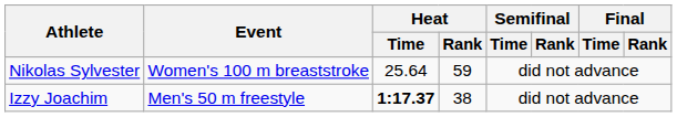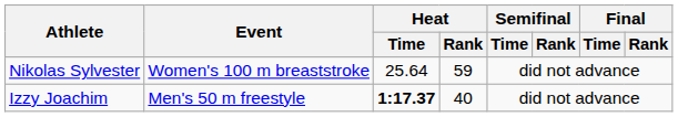 <table class=wikitable style="font-size:90%">
 <tr>
 <th rowspan="2">Athlete</th>
 <th rowspan="2">Event</th>
 <th colspan="2">Heat</th>
 <th colspan="2">Semifinal</th>
 <th colspan="2">Final</th>
 </tr>
 <tr style="font-size:95%">
 <th>Time</th>
 <th>Rank</th>
 <th>Time</th>
 <th>Rank</th>
 <th>Time</th>
 <th>Rank</th>
 </tr>
 <tr align=center>
 <td align=left><a href='#'>Nikolas Sylvester</a></td>
 <td align=left><a href='#'>Women's 100 m breaststroke</a></td>
 <td>25.64</td>
 <td>59</td>
 <td colspan="4">did not advance</td>
 </tr>
 <tr align=center>
 <td align=left><a href='#'>Izzy Joachim</a></td>
 <td align=left><a href='#'>Men's 50 m freestyle</a></td>
 <td><strong>1:17.37</strong></td>
-<td>38</td>
+<td>40</td>
 <td colspan="4">did not advance</td>
 </tr>
 </table>
